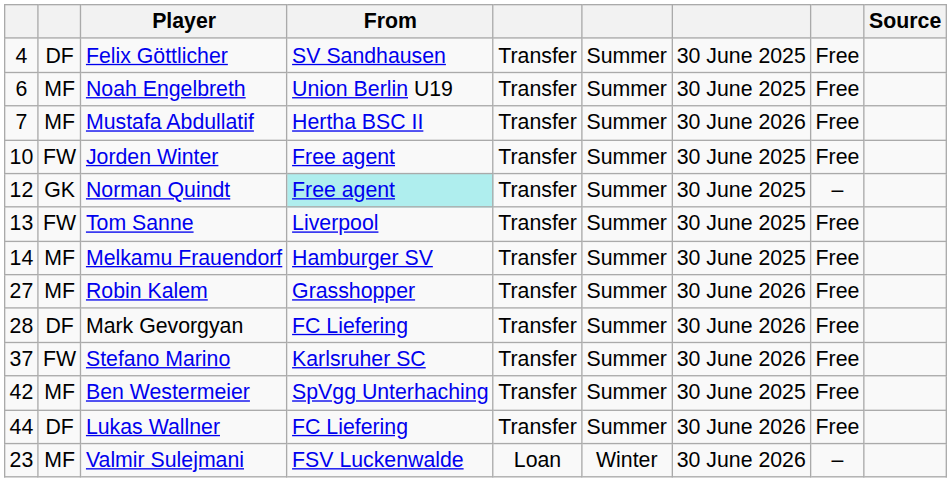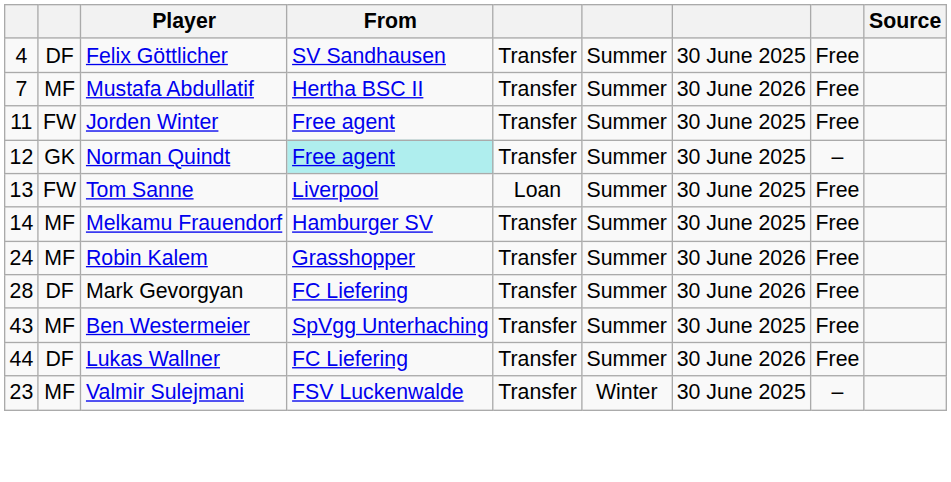 <table class="wikitable" style="text-align:center;">
 <tr>
 <th></th>
 <th></th>
 <th>Player</th>
 <th>From</th>
 <th></th>
 <th></th>
 <th></th>
 <th></th>
 <th>Source</th>
 </tr>
 <tr>
 <td>4</td>
 <td>DF</td>
 <td align="left"> <a href='#'>Felix Göttlicher</a></td>
 <td align="left"> <a href='#'>SV Sandhausen</a></td>
 <td>Transfer</td>
 <td>Summer</td>
 <td>30 June 2025</td>
 <td>Free</td>
 <td></td>
 </tr>
 <tr>
-<td>6</td>
-<td>MF</td>
-<td align="left"> <a href='#'>Noah Engelbreth</a></td>
-<td align="left"> <a href='#'>Union Berlin</a> U19</td>
-<td>Transfer</td>
-<td>Summer</td>
-<td>30 June 2025</td>
-<td>Free</td>
-<td></td>
-</tr>
-<tr>
 <td>7</td>
 <td>MF</td>
 <td align="left"> <a href='#'>Mustafa Abdullatif</a></td>
 <td align="left"> <a href='#'>Hertha BSC II</a></td>
 <td>Transfer</td>
 <td>Summer</td>
 <td>30 June 2026</td>
 <td>Free</td>
 <td></td>
 </tr>
 <tr>
-<td>10</td>
+<td>11</td>
 <td>FW</td>
 <td align="left"> <a href='#'>Jorden Winter</a></td>
 <td align="left"> <a href='#'>Free agent</a></td>
 <td>Transfer</td>
 <td>Summer</td>
 <td>30 June 2025</td>
 <td>Free</td>
 <td></td>
 </tr>
 <tr>
 <td>12</td>
 <td>GK</td>
 <td align="left"> <a href='#'>Norman Quindt</a></td>
 <td align="left" style="background: paleturquoise;"> <a href='#'>Free agent</a></td>
 <td>Transfer</td>
 <td>Summer</td>
 <td>30 June 2025</td>
 <td>–</td>
 <td></td>
 </tr>
 <tr>
 <td>13</td>
 <td>FW</td>
 <td align="left"> <a href='#'>Tom Sanne</a></td>
 <td align="left"> <a href='#'>Liverpool</a></td>
-<td>Transfer</td>
+<td>Loan</td>
 <td>Summer</td>
 <td>30 June 2025</td>
 <td>Free</td>
 <td></td>
 </tr>
 <tr>
 <td>14</td>
 <td>MF</td>
 <td align="left"> <a href='#'>Melkamu Frauendorf</a></td>
 <td align="left"> <a href='#'>Hamburger SV</a></td>
 <td>Transfer</td>
 <td>Summer</td>
 <td>30 June 2025</td>
 <td>Free</td>
 <td></td>
 </tr>
 <tr>
-<td>27</td>
+<td>24</td>
 <td>MF</td>
 <td align="left"> <a href='#'>Robin Kalem</a></td>
 <td align="left"> <a href='#'>Grasshopper</a></td>
 <td>Transfer</td>
 <td>Summer</td>
 <td>30 June 2026</td>
 <td>Free</td>
 <td></td>
 </tr>
 <tr>
 <td>28</td>
 <td>DF</td>
 <td align="left"> Mark Gevorgyan</td>
 <td align="left"> <a href='#'>FC Liefering</a></td>
 <td>Transfer</td>
 <td>Summer</td>
 <td>30 June 2026</td>
 <td>Free</td>
 <td></td>
 </tr>
 <tr>
-<td>37</td>
-<td>FW</td>
-<td align="left"> <a href='#'>Stefano Marino</a></td>
-<td align="left"> <a href='#'>Karlsruher SC</a></td>
-<td>Transfer</td>
-<td>Summer</td>
-<td>30 June 2026</td>
-<td>Free</td>
-<td></td>
-</tr>
-<tr>
-<td>42</td>
+<td>43</td>
 <td>MF</td>
 <td align="left"> <a href='#'>Ben Westermeier</a></td>
 <td align="left"> <a href='#'>SpVgg Unterhaching</a></td>
 <td>Transfer</td>
 <td>Summer</td>
 <td>30 June 2025</td>
 <td>Free</td>
 <td></td>
 </tr>
 <tr>
 <td>44</td>
 <td>DF</td>
 <td align="left"> <a href='#'>Lukas Wallner</a></td>
 <td align="left"> <a href='#'>FC Liefering</a></td>
 <td>Transfer</td>
 <td>Summer</td>
 <td>30 June 2026</td>
 <td>Free</td>
 <td></td>
 </tr>
 <tr>
 <td>23</td>
 <td>MF</td>
 <td align="left"> <a href='#'>Valmir Sulejmani</a></td>
 <td align="left"> <a href='#'>FSV Luckenwalde</a></td>
-<td>Loan</td>
+<td>Transfer</td>
 <td>Winter</td>
-<td>30 June 2026</td>
+<td>30 June 2025</td>
 <td>–</td>
 <td></td>
 </tr>
 </table>
